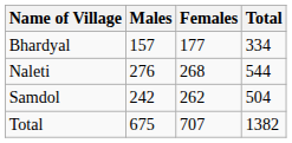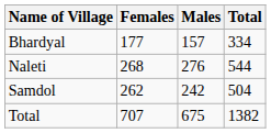 <table class="wikitable">
 <tr>
 <th>Name of Village</th>
+<th>Females</th>
 <th>Males</th>
-<th>Females</th>
 <th>Total</th>
 </tr>
 <tr>
 <td>Bhardyal</td>
+<td>177</td>
 <td>157</td>
-<td>177</td>
 <td>334        </td>
 </tr>
 <tr>
 <td>Naleti</td>
+<td>268</td>
 <td>276</td>
-<td>268</td>
 <td>544         </td>
 </tr>
 <tr>
 <td>Samdol</td>
+<td>262</td>
 <td>242</td>
-<td>262</td>
 <td>504         </td>
 </tr>
 <tr>
 <td>Total</td>
+<td>707</td>
 <td>675</td>
-<td>707</td>
 <td>1382</td>
 </tr>
 </table>
